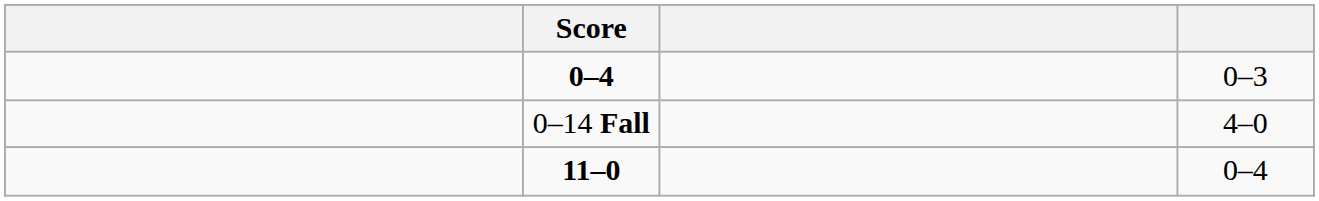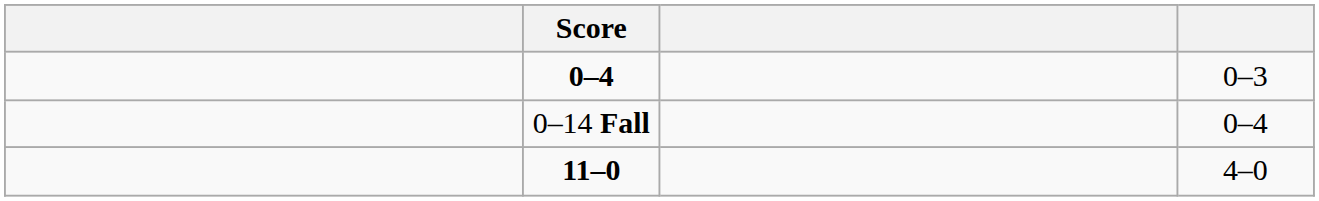 <table class="wikitable" style="text-align: center; ">
 <tr>
 <th align="right" width="270"></th>
 <th width="65">Score</th>
 <th align="left" width="270"></th>
 <th width="65"></th>
 </tr>
 <tr>
 <td align="left"></td>
 <td><strong>0–4</strong></td>
 <td align="left"><strong></strong></td>
 <td>0–3 <strong></strong></td>
 </tr>
 <tr>
 <td align="left"></td>
 <td>0–14 <strong>Fall</strong></td>
 <td align="left"><strong></strong></td>
-<td>4–0 <strong></strong></td>
+<td>0–4 <strong></strong></td>
 </tr>
 <tr>
 <td align="left"><strong></strong></td>
 <td><strong>11–0</strong></td>
 <td align="left"></td>
-<td>0–4 <strong></strong></td>
+<td>4–0 <strong></strong></td>
 </tr>
 </table>
